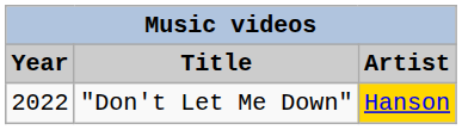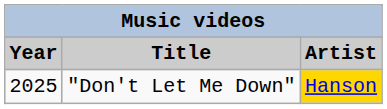 <table class="wikitable">
 <tr>
 <th colspan=4 style="background:#B0C4DE;">Music videos</th>
 </tr>
 <tr>
 <th style="background: #CCCCCC;">Year</th>
 <th style="background: #CCCCCC;">Title</th>
 <th style="background: #CCCCCC;">Artist</th>
 </tr>
 <tr>
-<td>2022</td>
+<td>2025</td>
 <td>"Don't Let Me Down"<br> </td>
 <td style="background: gold;"><a href='#'>Hanson</a></td>
 </tr>
 </table>
